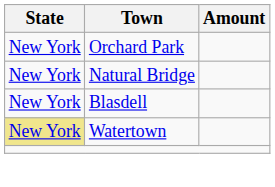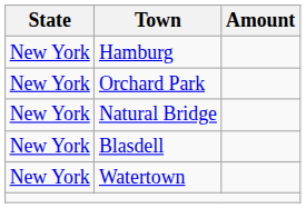 <table class="wikitable">
 <tr>
 <th>State</th>
 <th>Town</th>
 <th>Amount</th>
+</tr>
+<tr>
+<td><a href='#'>New York</a></td>
+<td><a href='#'>Hamburg</a></td>
+<td></td>
 </tr>
 <tr>
 <td><a href='#'>New York</a></td>
 <td><a href='#'>Orchard Park</a></td>
 <td></td>
 </tr>
 <tr>
 <td><a href='#'>New York</a></td>
 <td><a href='#'>Natural Bridge</a></td>
 <td></td>
 </tr>
 <tr>
 <td><a href='#'>New York</a></td>
 <td><a href='#'>Blasdell</a></td>
 <td></td>
 </tr>
 <tr>
-<td style="background: khaki;"><a href='#'>New York</a></td>
+<td><a href='#'>New York</a></td>
 <td><a href='#'>Watertown</a></td>
 <td></td>
 </tr>
 <tr>
 <td colspan="3"></td>
 </tr>
 </table>
